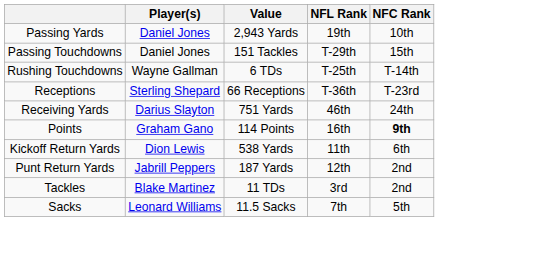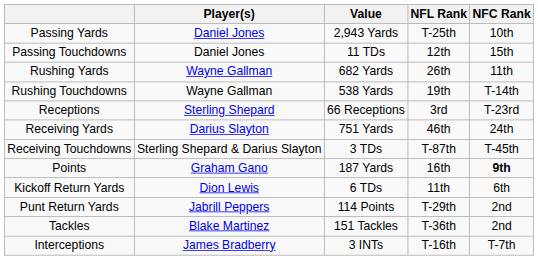 <table class="wikitable">
 <tr>
 <th></th>
 <th>Player(s)</th>
 <th>Value</th>
 <th>NFL Rank</th>
 <th>NFC Rank</th>
 </tr>
 <tr style="background:#ffddoo; text-align:center;">
 <td>Passing Yards</td>
 <td><a href='#'>Daniel Jones</a></td>
 <td>2,943 Yards</td>
-<td>19th</td>
+<td>T-25th</td>
 <td>10th</td>
 </tr>
 <tr style="background:#ffddoo; text-align:center;">
 <td>Passing Touchdowns</td>
 <td>Daniel Jones</td>
-<td>151 Tackles</td>
-<td>T-29th</td>
+<td>11 TDs</td>
+<td>12th</td>
 <td>15th</td>
+</tr>
+<tr style="background:#ffddoo; text-align:center;">
+<td>Rushing Yards</td>
+<td><a href='#'>Wayne Gallman</a></td>
+<td>682 Yards</td>
+<td>26th</td>
+<td>11th</td>
 </tr>
 <tr style="background:#ffddoo; text-align:center;">
 <td>Rushing Touchdowns</td>
 <td>Wayne Gallman</td>
-<td>6 TDs</td>
-<td>T-25th</td>
+<td>538 Yards</td>
+<td>19th</td>
 <td>T-14th</td>
 </tr>
 <tr style="background:#ffddoo; text-align:center;">
 <td>Receptions</td>
 <td><a href='#'>Sterling Shepard</a></td>
 <td>66 Receptions</td>
-<td>T-36th</td>
+<td>3rd</td>
 <td>T-23rd</td>
 </tr>
 <tr style="background:#ffddoo; text-align:center;">
 <td>Receiving Yards</td>
 <td><a href='#'>Darius Slayton</a></td>
 <td>751 Yards</td>
 <td>46th</td>
 <td>24th</td>
 </tr>
 <tr style="background:#ffddoo; text-align:center;">
+<td>Receiving Touchdowns</td>
+<td>Sterling Shepard & Darius Slayton</td>
+<td>3 TDs</td>
+<td>T-87th</td>
+<td>T-45th</td>
+</tr>
+<tr style="background:#ffddoo; text-align:center;">
 <td>Points</td>
 <td><a href='#'>Graham Gano</a></td>
-<td>114 Points</td>
+<td>187 Yards</td>
 <td>16th</td>
 <td><strong>9th</strong></td>
 </tr>
 <tr style="background:#ffddoo; text-align:center;">
 <td>Kickoff Return Yards</td>
 <td><a href='#'>Dion Lewis</a></td>
-<td>538 Yards</td>
+<td>6 TDs</td>
 <td>11th</td>
 <td>6th</td>
 </tr>
 <tr style="background:#ffddoo; text-align:center;">
 <td>Punt Return Yards</td>
 <td><a href='#'>Jabrill Peppers</a></td>
-<td>187 Yards</td>
-<td>12th</td>
+<td>114 Points</td>
+<td>T-29th</td>
 <td>2nd</td>
 </tr>
 <tr style="background:#ffddoo; text-align:center;">
 <td>Tackles</td>
 <td><a href='#'>Blake Martinez</a></td>
-<td>11 TDs</td>
-<td>3rd</td>
+<td>151 Tackles</td>
+<td>T-36th</td>
 <td>2nd</td>
 </tr>
 <tr style="background:#ffddoo; text-align:center;">
-<td>Sacks</td>
-<td><a href='#'>Leonard Williams</a></td>
-<td>11.5 Sacks</td>
-<td>7th</td>
-<td>5th</td>
+<td>Interceptions</td>
+<td><a href='#'>James Bradberry</a></td>
+<td>3 INTs</td>
+<td>T-16th</td>
+<td>T-7th</td>
 </tr>
 </table>
